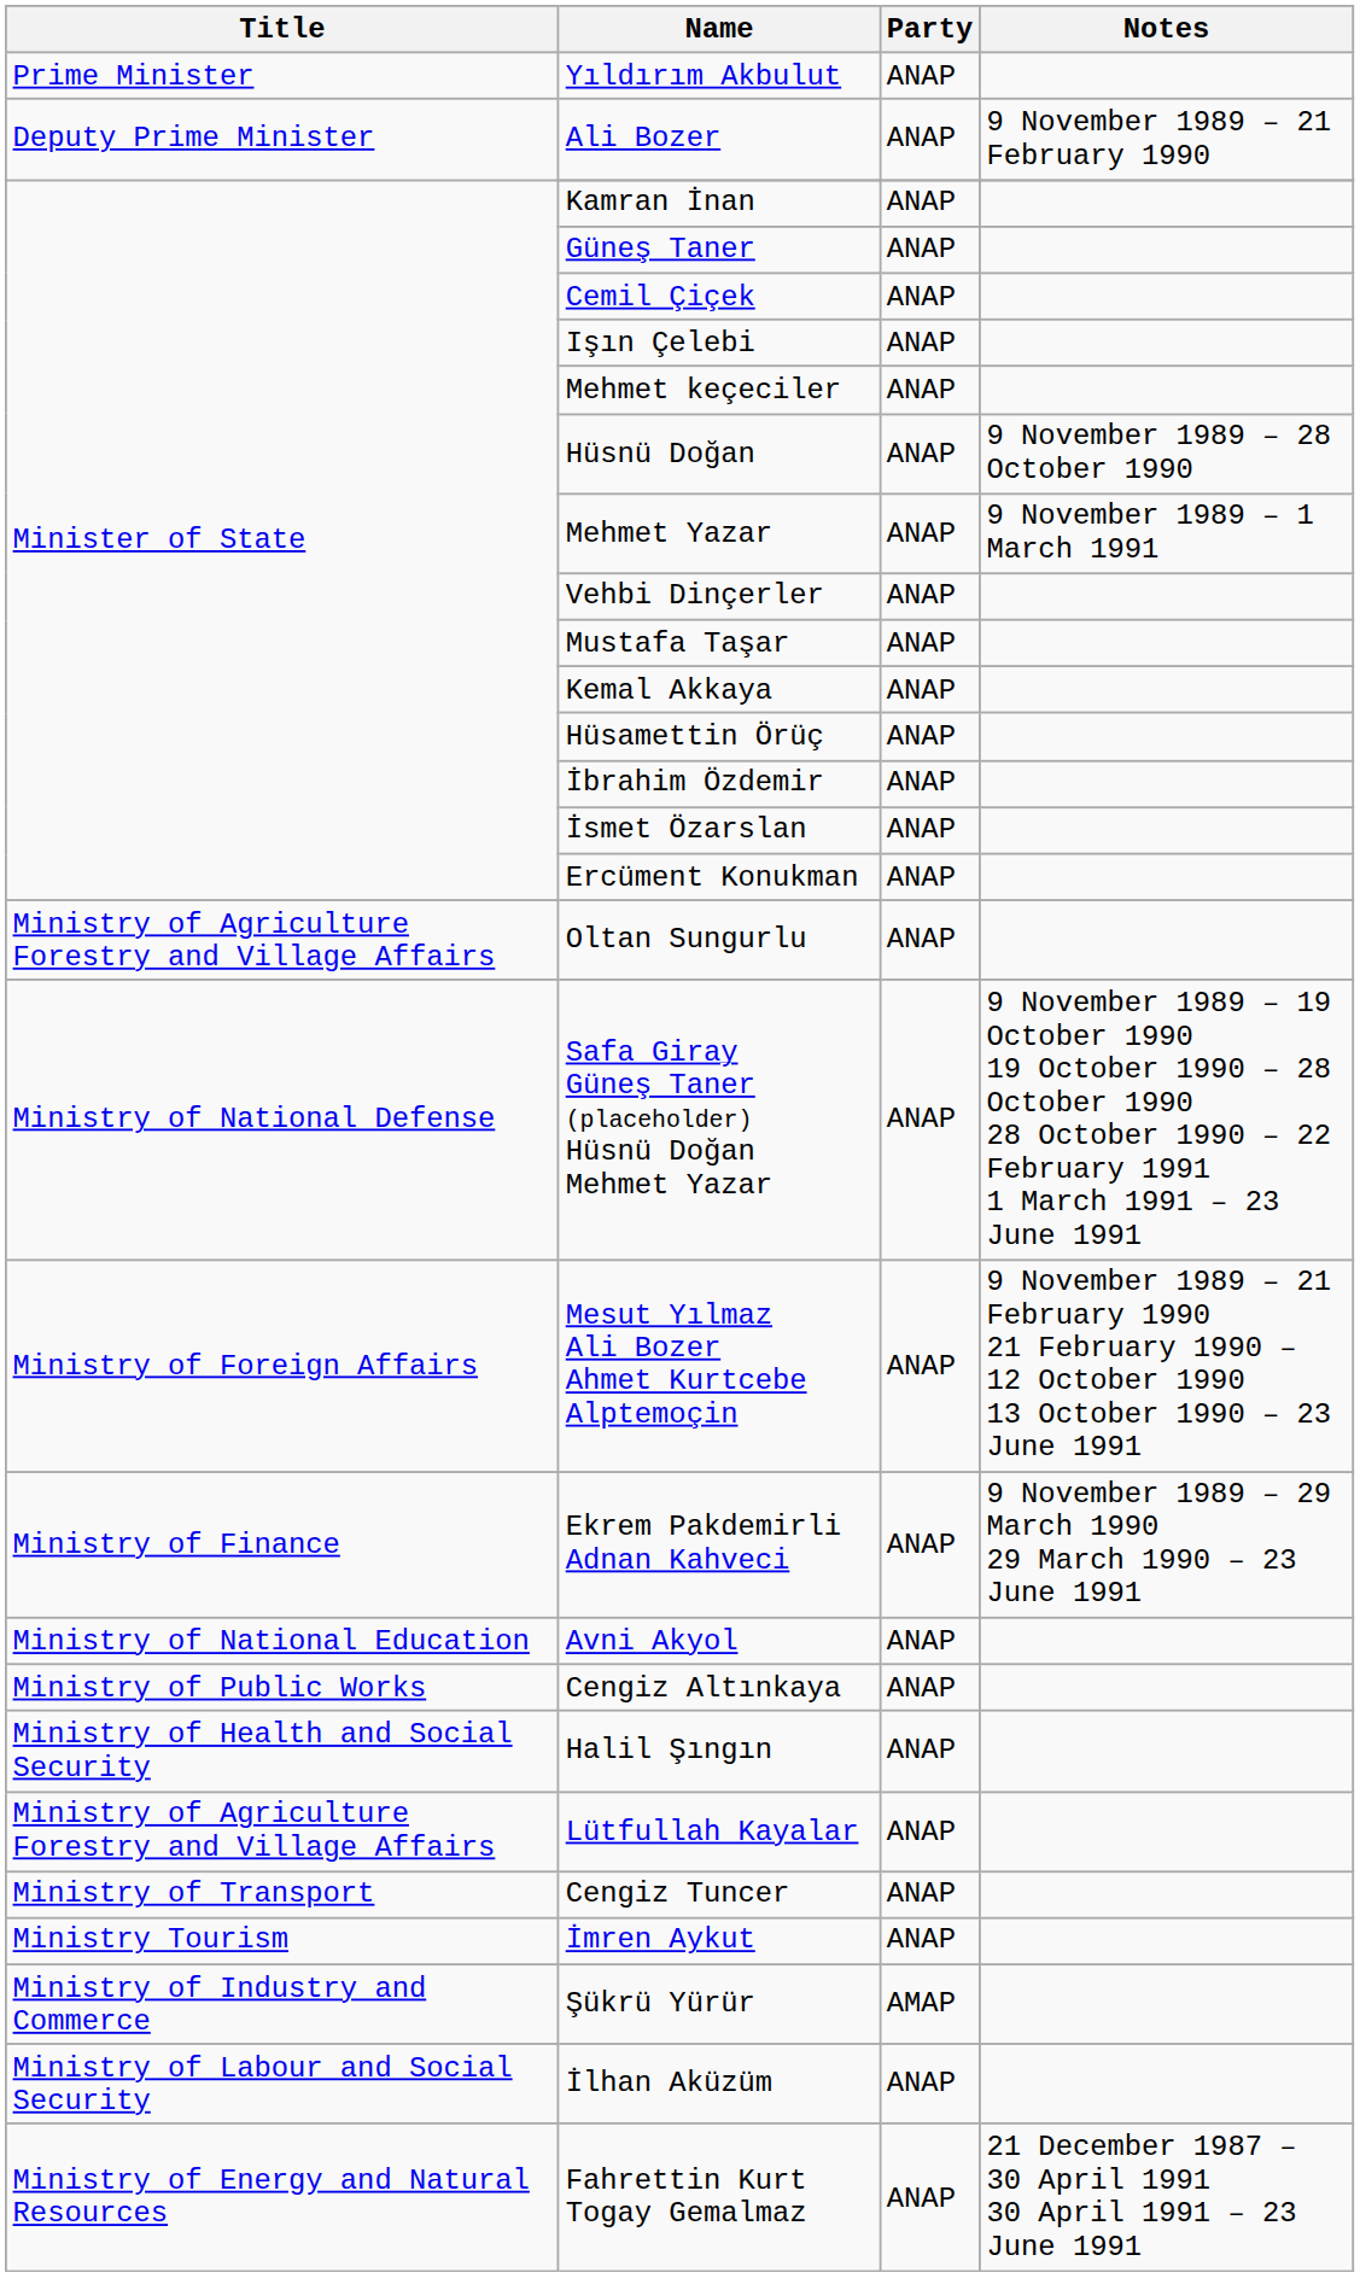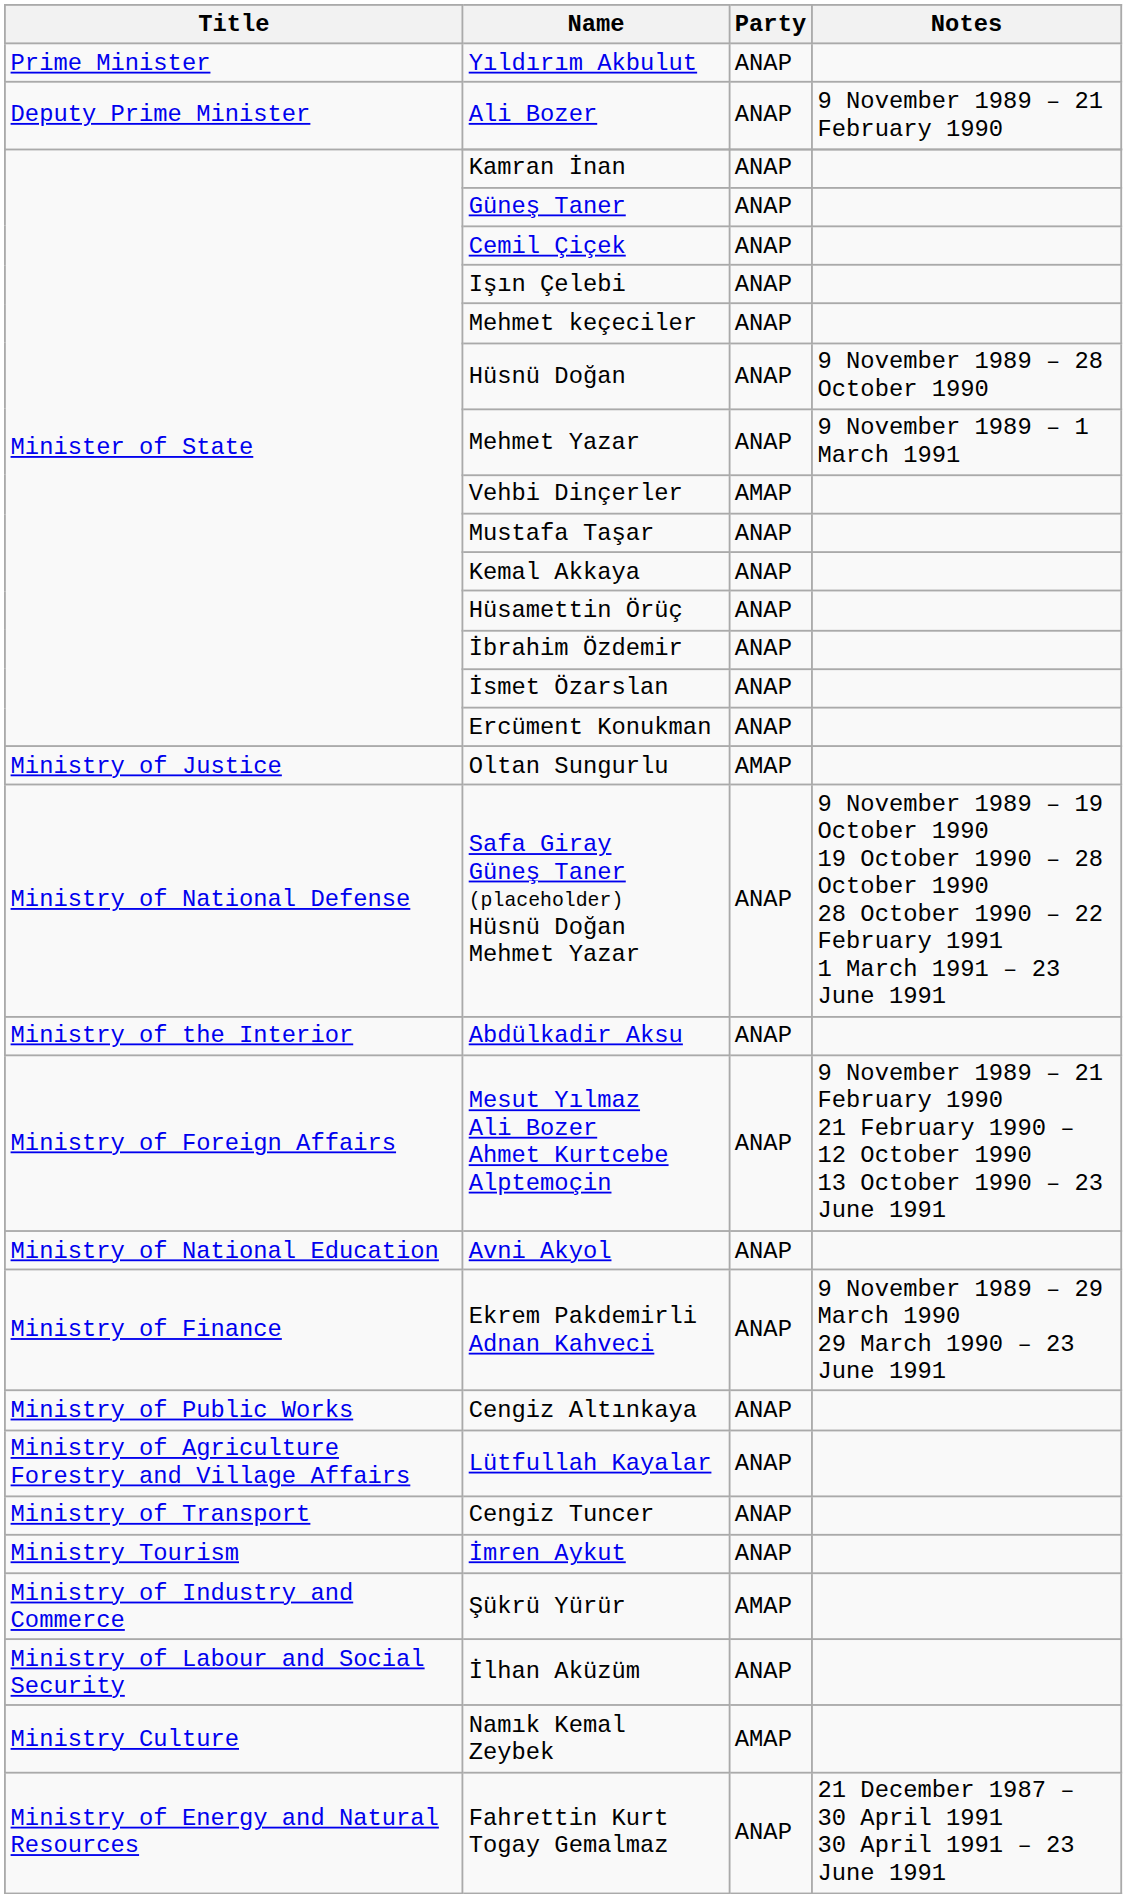 <table class="wikitable">
 <tr>
 <th>Title</th>
 <th>Name</th>
 <th>Party</th>
 <th>Notes</th>
 </tr>
 <tr>
 <td><a href='#'>Prime Minister</a></td>
 <td><a href='#'>Yıldırım Akbulut</a></td>
 <td>ANAP</td>
 <td></td>
 </tr>
 <tr>
 <td><a href='#'>Deputy Prime Minister</a></td>
 <td><a href='#'>Ali Bozer</a></td>
 <td>ANAP</td>
 <td>9 November 1989 – 21 February 1990</td>
 </tr>
 <tr>
 <td rowspan="15" style="text-align:left;"><a href='#'>Minister of State</a></td>
 </tr>
 <tr>
 <td>Kamran İnan</td>
 <td>ANAP</td>
 <td></td>
 </tr>
 <tr>
 <td><a href='#'>Güneş Taner</a></td>
 <td>ANAP</td>
 <td></td>
 </tr>
 <tr>
 <td><a href='#'>Cemil Çiçek</a></td>
 <td>ANAP</td>
 <td></td>
 </tr>
 <tr>
 <td>Işın Çelebi</td>
 <td>ANAP</td>
 <td></td>
 </tr>
 <tr>
 <td>Mehmet keçeciler</td>
 <td>ANAP</td>
 <td></td>
 </tr>
 <tr>
 <td>Hüsnü Doğan</td>
 <td>ANAP</td>
 <td>9 November 1989 – 28 October 1990</td>
 </tr>
 <tr>
 <td>Mehmet Yazar</td>
 <td>ANAP</td>
 <td>9 November 1989 – 1 March 1991</td>
 </tr>
 <tr>
 <td>Vehbi Dinçerler</td>
-<td>ANAP</td>
+<td>AMAP</td>
 <td></td>
 </tr>
 <tr>
 <td>Mustafa Taşar</td>
 <td>ANAP</td>
 <td></td>
 </tr>
 <tr>
 <td>Kemal Akkaya</td>
 <td>ANAP</td>
 <td></td>
 </tr>
 <tr>
 <td>Hüsamettin Örüç</td>
 <td>ANAP</td>
 <td></td>
 </tr>
 <tr>
 <td>İbrahim Özdemir</td>
 <td>ANAP</td>
 <td></td>
 </tr>
 <tr>
 <td>İsmet Özarslan</td>
 <td>ANAP</td>
 <td></td>
 </tr>
 <tr>
 <td>Ercüment Konukman</td>
 <td>ANAP</td>
 <td></td>
 </tr>
 <tr>
-<td><a href='#'>Ministry of Agriculture Forestry and Village Affairs</a></td>
+<td><a href='#'>Ministry of Justice</a></td>
 <td>Oltan Sungurlu</td>
-<td>ANAP</td>
+<td>AMAP</td>
 <td></td>
 </tr>
 <tr>
 <td><a href='#'>Ministry of National Defense</a></td>
 <td><a href='#'>Safa Giray</a><br><a href='#'>Güneş Taner</a> <small>(placeholder)</small><br>Hüsnü Doğan<br>Mehmet Yazar</td>
 <td>ANAP</td>
 <td>9 November 1989 – 19 October 1990<br> 19 October 1990 – 28 October 1990 <br> 28 October 1990 – 22 February 1991 <br>1 March 1991 – 23 June 1991</td>
 </tr>
 <tr>
+<td><a href='#'>Ministry of the Interior</a></td>
+<td><a href='#'>Abdülkadir Aksu</a></td>
+<td>ANAP</td>
+<td></td>
+</tr>
+<tr>
 <td><a href='#'>Ministry of Foreign Affairs</a></td>
 <td><a href='#'>Mesut Yılmaz</a><br><a href='#'>Ali Bozer</a><br><a href='#'>Ahmet Kurtcebe Alptemoçin</a></td>
 <td>ANAP</td>
 <td>9 November 1989 – 21 February 1990<br>21 February 1990 – 12 October 1990<br>13 October 1990 – 23 June 1991</td>
+</tr>
+<tr>
+<td><a href='#'>Ministry of National Education</a></td>
+<td><a href='#'>Avni Akyol</a></td>
+<td>ANAP</td>
+<td></td>
 </tr>
 <tr>
 <td><a href='#'>Ministry of Finance</a></td>
 <td>Ekrem Pakdemirli<br><a href='#'>Adnan Kahveci</a></td>
 <td>ANAP</td>
 <td>9 November 1989 – 29 March 1990<br>29 March 1990 – 23 June 1991</td>
 </tr>
 <tr>
-<td><a href='#'>Ministry of National Education</a></td>
-<td><a href='#'>Avni Akyol</a></td>
-<td>ANAP</td>
-<td></td>
-</tr>
-<tr>
 <td><a href='#'>Ministry of Public Works</a></td>
 <td>Cengiz Altınkaya</td>
-<td>ANAP</td>
-<td></td>
-</tr>
-<tr>
-<td><a href='#'>Ministry of Health and Social Security</a></td>
-<td>Halil Şıngın</td>
 <td>ANAP</td>
 <td></td>
 </tr>
 <tr>
 <td><a href='#'>Ministry of Agriculture Forestry and Village Affairs</a></td>
 <td><a href='#'>Lütfullah Kayalar</a></td>
 <td>ANAP</td>
 <td></td>
 </tr>
 <tr>
 <td><a href='#'>Ministry of Transport</a></td>
 <td>Cengiz Tuncer</td>
 <td>ANAP</td>
 <td></td>
 </tr>
 <tr>
 <td><a href='#'>Ministry Tourism</a></td>
 <td><a href='#'>İmren Aykut</a></td>
 <td>ANAP</td>
 <td></td>
 </tr>
 <tr>
 <td><a href='#'>Ministry of Industry and Commerce</a></td>
 <td>Şükrü Yürür</td>
 <td>AMAP</td>
 <td></td>
 </tr>
 <tr>
 <td><a href='#'>Ministry of Labour and Social Security</a></td>
 <td>İlhan Aküzüm</td>
 <td>ANAP</td>
 <td></td>
 </tr>
 <tr>
+<td><a href='#'>Ministry Culture</a></td>
+<td>Namık Kemal Zeybek</td>
+<td>AMAP</td>
+<td></td>
+</tr>
+<tr>
 <td><a href='#'>Ministry of Energy and Natural Resources</a></td>
 <td>Fahrettin Kurt<br>Togay Gemalmaz</td>
 <td>ANAP</td>
 <td>21 December 1987 – 30 April 1991<br>30 April 1991 – 23 June 1991</td>
 </tr>
 </table>
